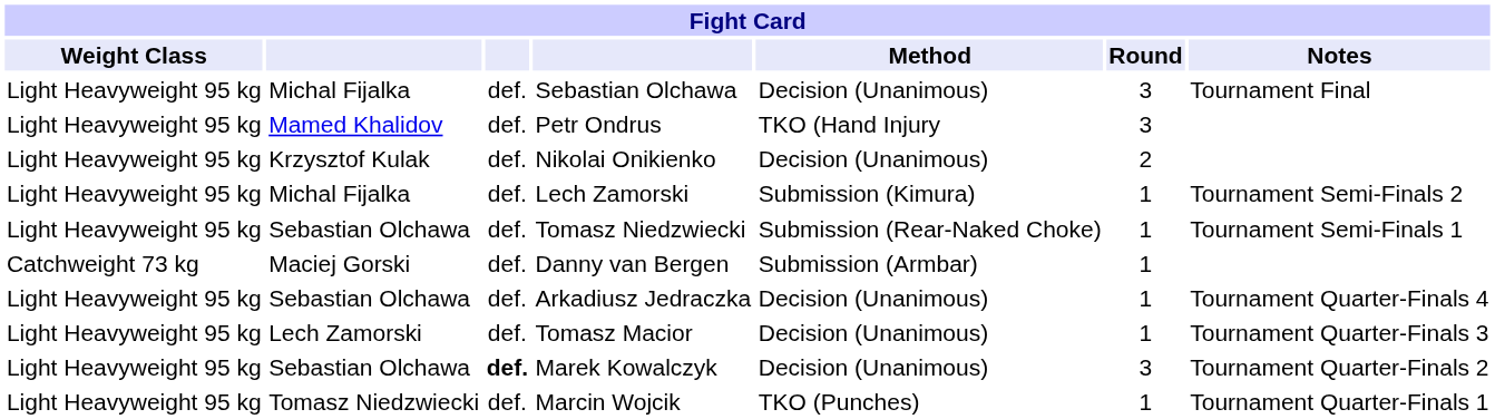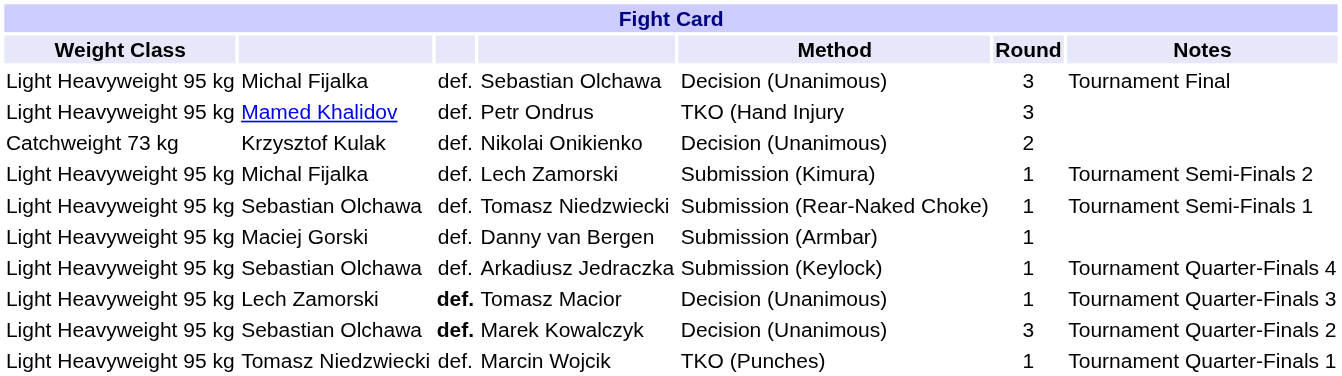 <table class="toccolours" style="font-size: 80%;">
 <tr>
 <th colspan="8" style="background-color: #ccf; color: #000080; text-align: center;"><strong>Fight Card</strong></th>
 </tr>
 <tr>
 <th colspan="1" style="background-color: #E6E8FA; color: #000000; text-align: center;">Weight Class</th>
 <th colspan="1" style="background-color: #E6E8FA; color: #000000; text-align: center;"></th>
 <th colspan="1" style="background-color: #E6E8FA; color: #000000; text-align: center;"></th>
 <th colspan="1" style="background-color: #E6E8FA; color: #000000; text-align: center;"></th>
 <th colspan="1" style="background-color: #E6E8FA; color: #000000; text-align: center;">Method</th>
 <th colspan="1" style="background-color: #E6E8FA; color: #000000; text-align: center;">Round</th>
 <th colspan="1" style="background-color: #E6E8FA; color: #000000; text-align: center;">Notes</th>
 </tr>
 <tr>
 <td>Light Heavyweight 95 kg</td>
 <td>  Michal Fijalka</td>
 <td align=center>def.</td>
 <td>  Sebastian Olchawa</td>
 <td>Decision (Unanimous)</td>
 <td align=center>3</td>
 <td>Tournament Final</td>
 </tr>
 <tr>
 <td>Light Heavyweight 95 kg</td>
 <td> <a href='#'>Mamed Khalidov</a></td>
 <td align=center>def.</td>
 <td>  Petr Ondrus</td>
 <td>TKO (Hand Injury</td>
 <td align=center>3</td>
 <td></td>
 </tr>
 <tr>
-<td>Light Heavyweight 95 kg</td>
+<td>Catchweight 73 kg</td>
 <td> Krzysztof Kulak</td>
 <td align=center>def.</td>
 <td>  Nikolai Onikienko</td>
 <td>Decision (Unanimous)</td>
 <td align=center>2</td>
 <td></td>
 </tr>
 <tr>
 <td>Light Heavyweight 95 kg</td>
 <td>  Michal Fijalka</td>
 <td align=center>def.</td>
 <td> Lech Zamorski</td>
 <td>Submission (Kimura)</td>
 <td align=center>1</td>
 <td>Tournament Semi-Finals 2</td>
 </tr>
 <tr>
 <td>Light Heavyweight 95 kg</td>
 <td>  Sebastian Olchawa</td>
 <td align=center>def.</td>
 <td> Tomasz Niedzwiecki</td>
 <td>Submission (Rear-Naked Choke)</td>
 <td align=center>1</td>
 <td>Tournament Semi-Finals 1</td>
 </tr>
 <tr>
-<td>Catchweight 73 kg</td>
+<td>Light Heavyweight 95 kg</td>
 <td>  Maciej Gorski</td>
 <td align=center>def.</td>
 <td>  Danny van Bergen</td>
 <td>Submission (Armbar)</td>
 <td align=center>1</td>
 <td></td>
 </tr>
 <tr>
 <td>Light Heavyweight 95 kg</td>
 <td>  Sebastian Olchawa</td>
 <td align=center>def.</td>
 <td> Arkadiusz Jedraczka</td>
-<td>Decision (Unanimous)</td>
+<td>Submission (Keylock)</td>
 <td align=center>1</td>
 <td>Tournament Quarter-Finals 4</td>
 </tr>
 <tr>
 <td>Light Heavyweight 95 kg</td>
 <td> Lech Zamorski</td>
-<td align=center>def.</td>
+<td align=center><strong>def.</strong></td>
 <td>  Tomasz Macior</td>
 <td>Decision (Unanimous)</td>
 <td align=center>1</td>
 <td>Tournament Quarter-Finals 3</td>
 </tr>
 <tr>
 <td>Light Heavyweight 95 kg</td>
 <td> Sebastian Olchawa</td>
 <td align=center><strong>def.</strong></td>
 <td>  Marek Kowalczyk</td>
 <td>Decision (Unanimous)</td>
 <td align=center>3</td>
 <td>Tournament Quarter-Finals 2</td>
 </tr>
 <tr>
 <td>Light Heavyweight 95 kg</td>
 <td>  Tomasz Niedzwiecki</td>
 <td align=center>def.</td>
 <td> Marcin Wojcik</td>
 <td>TKO (Punches)</td>
 <td align=center>1</td>
 <td>Tournament Quarter-Finals 1</td>
 </tr>
 </table>
